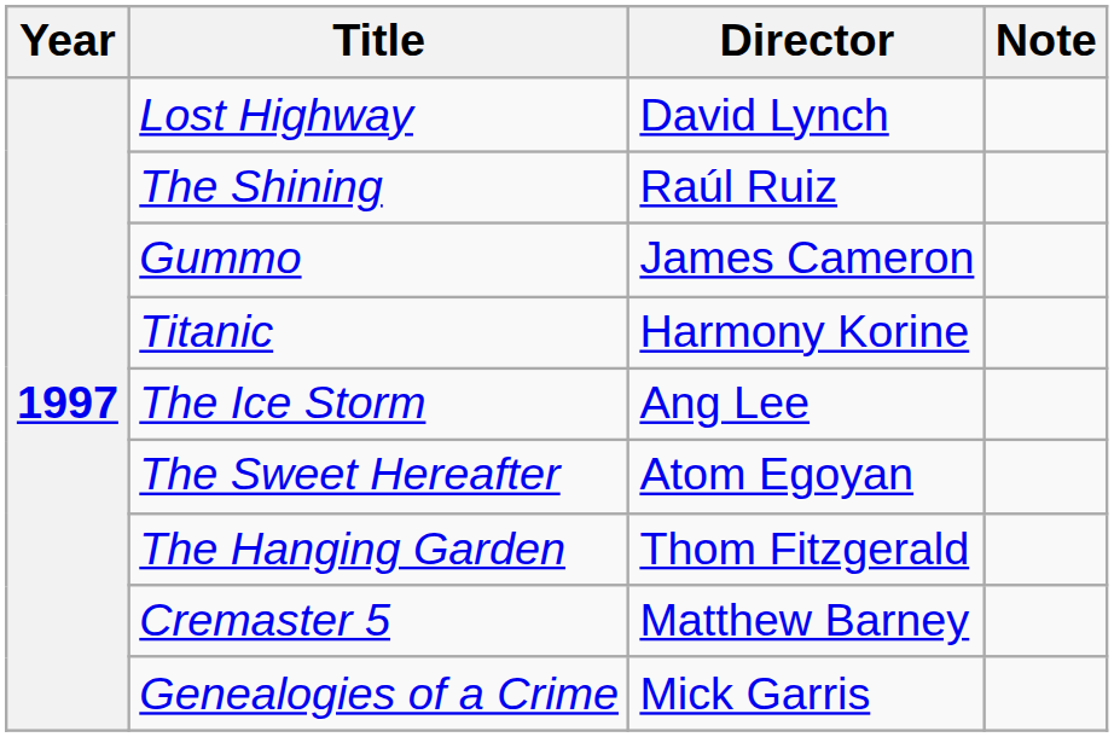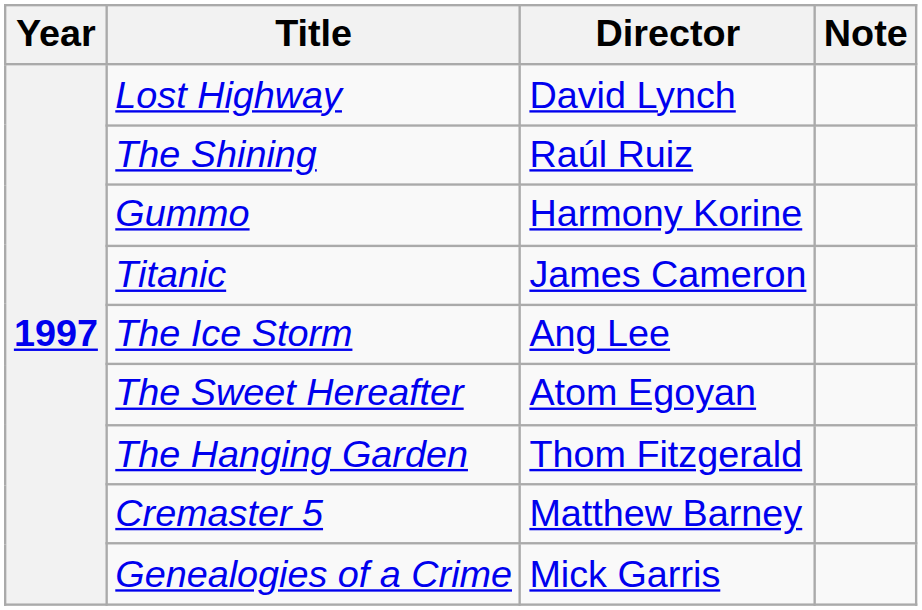 <table class="wikitable">
 <tr>
 <th>Year</th>
 <th>Title</th>
 <th>Director</th>
 <th>Note</th>
 </tr>
 <tr>
 <th rowspan="9"><a href='#'>1997</a></th>
 <td><em><a href='#'>Lost Highway</a></em></td>
 <td><a href='#'>David Lynch</a></td>
 <td></td>
 </tr>
 <tr>
 <td><em><a href='#'>The Shining</a></em></td>
 <td><a href='#'>Raúl Ruiz</a></td>
 <td></td>
 </tr>
 <tr>
 <td><em><a href='#'>Gummo</a></em></td>
-<td><a href='#'>James Cameron</a></td>
+<td><a href='#'>Harmony Korine</a></td>
 <td></td>
 </tr>
 <tr>
 <td><em><a href='#'>Titanic</a></em></td>
-<td><a href='#'>Harmony Korine</a></td>
+<td><a href='#'>James Cameron</a></td>
 <td></td>
 </tr>
 <tr>
 <td><em><a href='#'>The Ice Storm</a></em></td>
 <td><a href='#'>Ang Lee</a></td>
 <td></td>
 </tr>
 <tr>
 <td><em><a href='#'>The Sweet Hereafter</a></em></td>
 <td><a href='#'>Atom Egoyan</a></td>
 <td></td>
 </tr>
 <tr>
 <td><em><a href='#'>The Hanging Garden</a></em></td>
 <td><a href='#'>Thom Fitzgerald</a></td>
 <td></td>
 </tr>
 <tr>
 <td><em><a href='#'>Cremaster 5</a></em></td>
 <td><a href='#'>Matthew Barney</a></td>
 <td></td>
 </tr>
 <tr>
 <td><em><a href='#'>Genealogies of a Crime</a></em></td>
 <td><a href='#'>Mick Garris</a></td>
 <td></td>
 </tr>
 </table>
